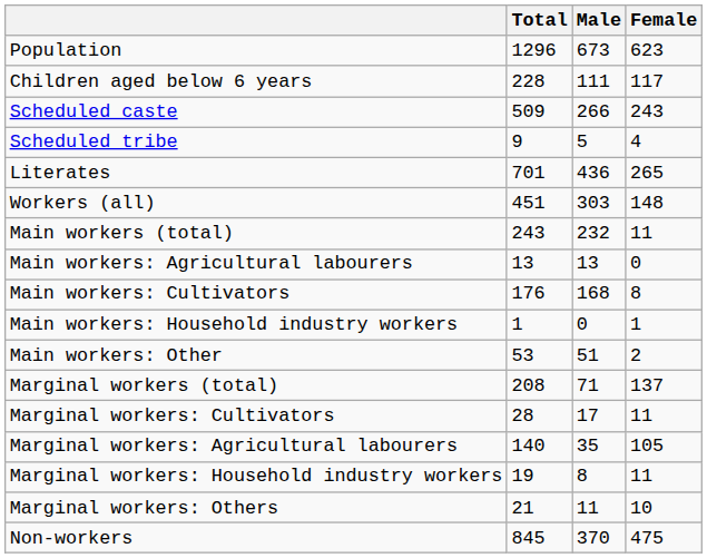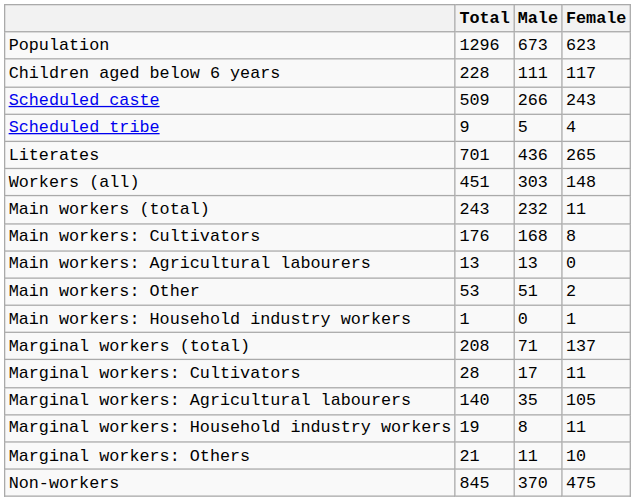 <table class="wikitable sortable">
 <tr>
 <th></th>
 <th>Total</th>
 <th>Male</th>
 <th>Female</th>
 </tr>
 <tr>
 <td>Population</td>
 <td>1296</td>
 <td>673</td>
 <td>623</td>
 </tr>
 <tr>
 <td>Children aged below 6 years</td>
 <td>228</td>
 <td>111</td>
 <td>117</td>
 </tr>
 <tr>
 <td><a href='#'>Scheduled caste</a></td>
 <td>509</td>
 <td>266</td>
 <td>243</td>
 </tr>
 <tr>
 <td><a href='#'>Scheduled tribe</a></td>
 <td>9</td>
 <td>5</td>
 <td>4</td>
 </tr>
 <tr>
 <td>Literates</td>
 <td>701</td>
 <td>436</td>
 <td>265</td>
 </tr>
 <tr>
 <td>Workers (all)</td>
 <td>451</td>
 <td>303</td>
 <td>148</td>
 </tr>
 <tr>
 <td>Main workers (total)</td>
 <td>243</td>
 <td>232</td>
 <td>11</td>
 </tr>
 <tr>
+<td>Main workers: Cultivators</td>
+<td>176</td>
+<td>168</td>
+<td>8</td>
+</tr>
+<tr>
 <td>Main workers: Agricultural labourers</td>
 <td>13</td>
 <td>13</td>
 <td>0</td>
 </tr>
 <tr>
-<td>Main workers: Cultivators</td>
-<td>176</td>
-<td>168</td>
-<td>8</td>
+<td>Main workers: Other</td>
+<td>53</td>
+<td>51</td>
+<td>2</td>
 </tr>
 <tr>
 <td>Main workers: Household industry workers</td>
 <td>1</td>
 <td>0</td>
 <td>1</td>
-</tr>
-<tr>
-<td>Main workers: Other</td>
-<td>53</td>
-<td>51</td>
-<td>2</td>
 </tr>
 <tr>
 <td>Marginal workers (total)</td>
 <td>208</td>
 <td>71</td>
 <td>137</td>
 </tr>
 <tr>
 <td>Marginal workers: Cultivators</td>
 <td>28</td>
 <td>17</td>
 <td>11</td>
 </tr>
 <tr>
 <td>Marginal workers: Agricultural labourers</td>
 <td>140</td>
 <td>35</td>
 <td>105</td>
 </tr>
 <tr>
 <td>Marginal workers: Household industry workers</td>
 <td>19</td>
 <td>8</td>
 <td>11</td>
 </tr>
 <tr>
 <td>Marginal workers: Others</td>
 <td>21</td>
 <td>11</td>
 <td>10</td>
 </tr>
 <tr>
 <td>Non-workers</td>
 <td>845</td>
 <td>370</td>
 <td>475</td>
 </tr>
 </table>
